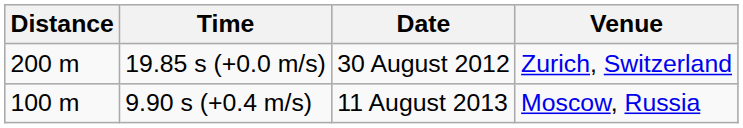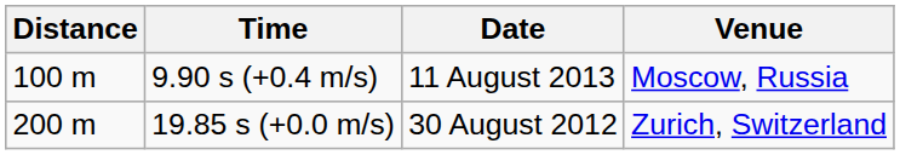 <table class="wikitable">
 <tr>
 <th>Distance</th>
 <th>Time</th>
 <th>Date</th>
 <th>Venue</th>
 </tr>
 <tr>
+<td>100 m</td>
+<td>9.90 s (+0.4 m/s)</td>
+<td>11 August 2013</td>
+<td><a href='#'>Moscow</a>, <a href='#'>Russia</a></td>
+</tr>
+<tr>
 <td>200 m</td>
 <td>19.85 s (+0.0 m/s)</td>
 <td>30 August 2012</td>
 <td><a href='#'>Zurich</a>, <a href='#'>Switzerland</a></td>
 </tr>
-<tr>
-<td>100 m</td>
-<td>9.90 s (+0.4 m/s)</td>
-<td>11 August 2013</td>
-<td><a href='#'>Moscow</a>, <a href='#'>Russia</a></td>
-</tr>
 </table>
